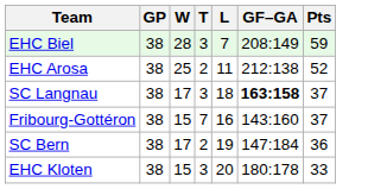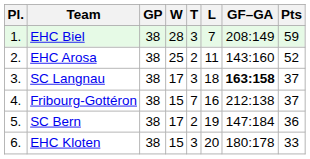 <table class="wikitable">
 <tr>
+<th>Pl.</th>
 <th>Team</th>
 <th>GP</th>
 <th>W</th>
 <th>T</th>
 <th>L</th>
 <th>GF–GA</th>
 <th>Pts</th>
 </tr>
 <tr align="center " bgcolor="#e6fae6">
+<td>1.</td>
 <td align="left"><a href='#'>EHC Biel</a></td>
 <td>38</td>
 <td>28</td>
 <td>3</td>
 <td>7</td>
 <td>208:149</td>
 <td>59</td>
 </tr>
 <tr align="center "  bgcolor="#FFFFFF">
+<td>2.</td>
 <td align="left"><a href='#'>EHC Arosa</a></td>
 <td>38</td>
 <td>25</td>
 <td>2</td>
 <td>11</td>
-<td>212:138</td>
+<td>143:160</td>
 <td>52</td>
 </tr>
 <tr align="center "  bgcolor="#FFFFFF">
+<td>3.</td>
 <td align="left"><a href='#'>SC Langnau</a></td>
 <td>38</td>
 <td>17</td>
 <td>3</td>
 <td>18</td>
 <td><strong>163:158</strong></td>
 <td>37</td>
 </tr>
 <tr align="center "  bgcolor="#FFFFFF">
+<td>4.</td>
 <td align="left"><a href='#'>Fribourg-Gottéron</a></td>
 <td>38</td>
 <td>15</td>
 <td>7</td>
 <td>16</td>
-<td>143:160</td>
+<td>212:138</td>
 <td>37</td>
 </tr>
 <tr align="center " bgcolor="#FFFFFF">
+<td>5.</td>
 <td align="left"><a href='#'>SC Bern</a></td>
 <td>38</td>
 <td>17</td>
 <td>2</td>
 <td>19</td>
 <td>147:184</td>
 <td>36</td>
 </tr>
 <tr align="center "  bgcolor="#FFFFFF">
+<td>6.</td>
 <td align="left"><a href='#'>EHC Kloten</a></td>
 <td>38</td>
 <td>15</td>
 <td>3</td>
 <td>20</td>
 <td>180:178</td>
 <td>33</td>
 </tr>
 </table>
